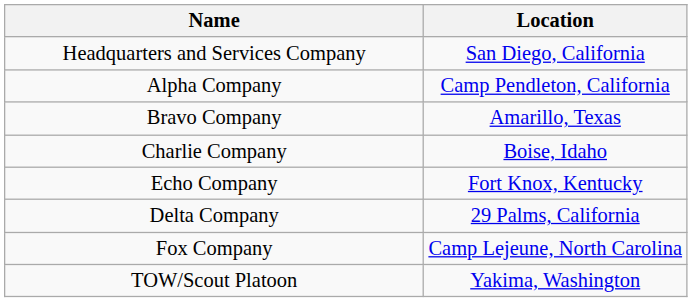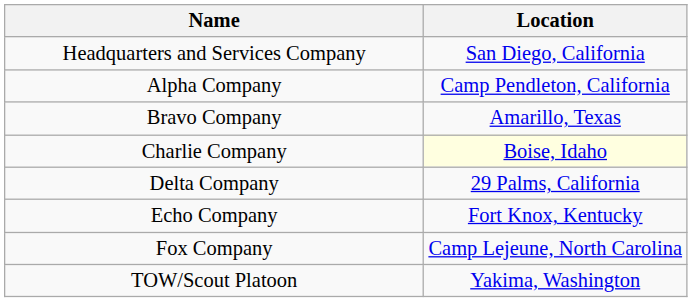 <table class="wikitable" style="text-align: center;">
 <tr>
 <th style="width:20em">Name</th>
 <th>Location</th>
 </tr>
 <tr>
 <td align="center">Headquarters and Services Company</td>
 <td><a href='#'>San Diego, California</a></td>
 </tr>
 <tr>
 <td align="center">Alpha Company</td>
 <td><a href='#'>Camp Pendleton, California</a></td>
 </tr>
 <tr>
 <td align="center">Bravo Company</td>
 <td><a href='#'>Amarillo, Texas</a></td>
 </tr>
 <tr>
 <td align="center">Charlie Company</td>
-<td><a href='#'>Boise, Idaho</a></td>
+<td style="background: lightyellow;"><a href='#'>Boise, Idaho</a></td>
+</tr>
+<tr>
+<td align="center">Delta Company</td>
+<td><a href='#'>29 Palms, California</a></td>
 </tr>
 <tr>
 <td align="center">Echo Company</td>
 <td><a href='#'>Fort Knox, Kentucky</a></td>
-</tr>
-<tr>
-<td align="center">Delta Company</td>
-<td><a href='#'>29 Palms, California</a></td>
 </tr>
 <tr>
 <td align="center">Fox Company</td>
 <td><a href='#'>Camp Lejeune, North Carolina</a></td>
 </tr>
 <tr>
 <td align="center">TOW/Scout Platoon</td>
 <td><a href='#'>Yakima, Washington</a></td>
 </tr>
 </table>
